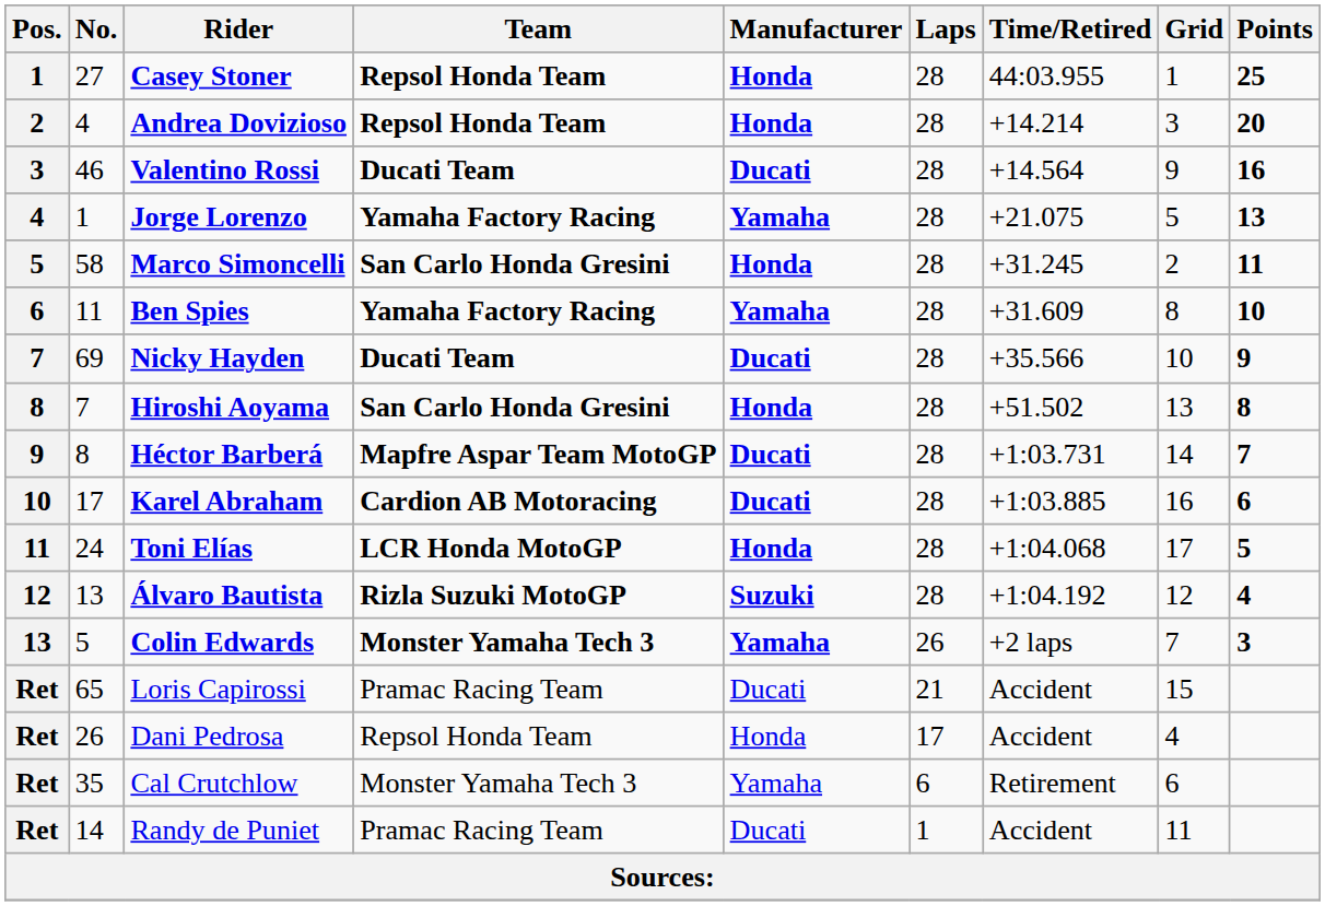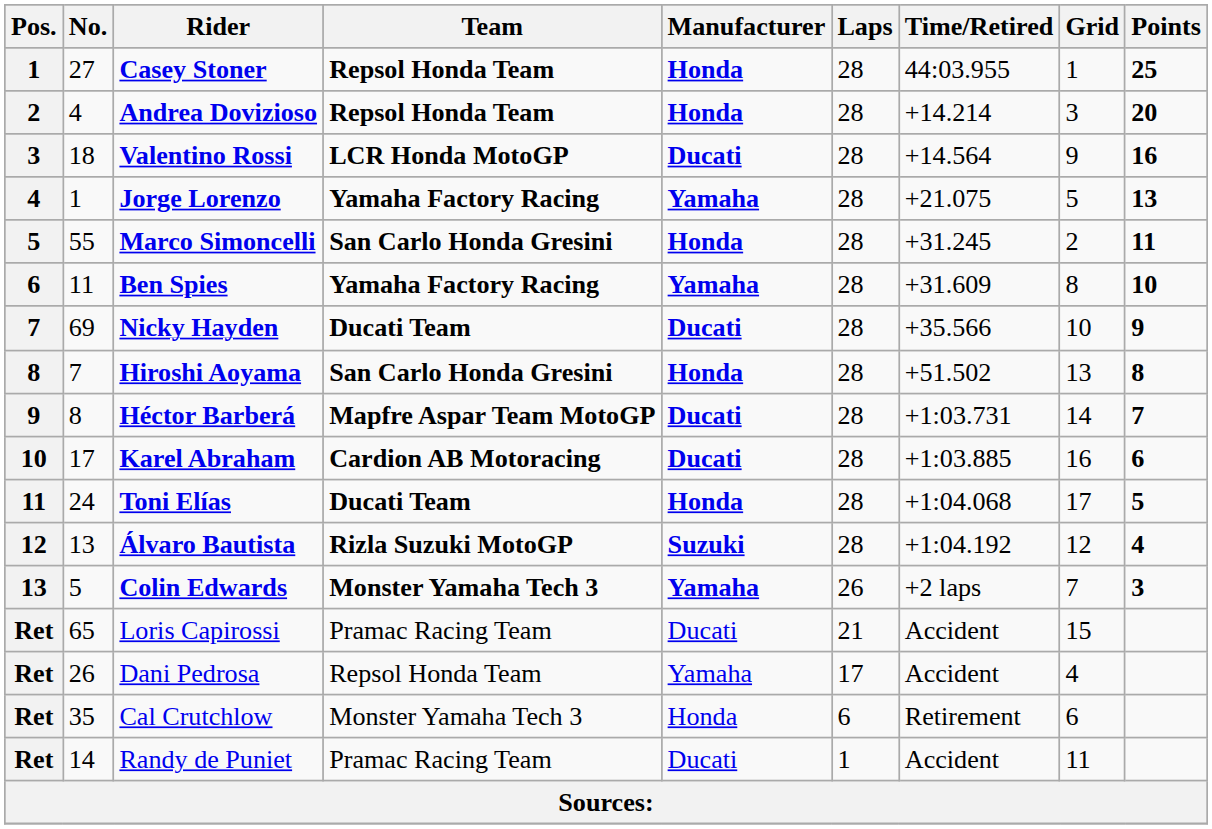 <table class="wikitable" style="font-size: 95%;">
 <tr>
 <th>Pos.</th>
 <th>No.</th>
 <th>Rider</th>
 <th>Team</th>
 <th>Manufacturer</th>
 <th>Laps</th>
 <th>Time/Retired</th>
 <th>Grid</th>
 <th>Points</th>
 </tr>
 <tr>
 <th>1</th>
 <td>27</td>
 <td> <strong><a href='#'>Casey Stoner</a></strong></td>
 <td><strong>Repsol Honda Team</strong></td>
 <td><strong><a href='#'>Honda</a></strong></td>
 <td>28</td>
 <td>44:03.955</td>
 <td>1</td>
 <td><strong>25</strong></td>
 </tr>
 <tr>
 <th>2</th>
 <td>4</td>
 <td> <strong><a href='#'>Andrea Dovizioso</a></strong></td>
 <td><strong>Repsol Honda Team</strong></td>
 <td><strong><a href='#'>Honda</a></strong></td>
 <td>28</td>
 <td>+14.214</td>
 <td>3</td>
 <td><strong>20</strong></td>
 </tr>
 <tr>
 <th>3</th>
-<td>46</td>
+<td>18</td>
 <td> <strong><a href='#'>Valentino Rossi</a></strong></td>
-<td><strong>Ducati Team</strong></td>
+<td><strong>LCR Honda MotoGP</strong></td>
 <td><strong><a href='#'>Ducati</a></strong></td>
 <td>28</td>
 <td>+14.564</td>
 <td>9</td>
 <td><strong>16</strong></td>
 </tr>
 <tr>
 <th>4</th>
 <td>1</td>
 <td> <strong><a href='#'>Jorge Lorenzo</a></strong></td>
 <td><strong>Yamaha Factory Racing</strong></td>
 <td><strong><a href='#'>Yamaha</a></strong></td>
 <td>28</td>
 <td>+21.075</td>
 <td>5</td>
 <td><strong>13</strong></td>
 </tr>
 <tr>
 <th>5</th>
-<td>58</td>
+<td>55</td>
 <td> <strong><a href='#'>Marco Simoncelli</a></strong></td>
 <td><strong>San Carlo Honda Gresini</strong></td>
 <td><strong><a href='#'>Honda</a></strong></td>
 <td>28</td>
 <td>+31.245</td>
 <td>2</td>
 <td><strong>11</strong></td>
 </tr>
 <tr>
 <th>6</th>
 <td>11</td>
 <td> <strong><a href='#'>Ben Spies</a></strong></td>
 <td><strong>Yamaha Factory Racing</strong></td>
 <td><strong><a href='#'>Yamaha</a></strong></td>
 <td>28</td>
 <td>+31.609</td>
 <td>8</td>
 <td><strong>10</strong></td>
 </tr>
 <tr>
 <th>7</th>
 <td>69</td>
 <td> <strong><a href='#'>Nicky Hayden</a></strong></td>
 <td><strong>Ducati Team</strong></td>
 <td><strong><a href='#'>Ducati</a></strong></td>
 <td>28</td>
 <td>+35.566</td>
 <td>10</td>
 <td><strong>9</strong></td>
 </tr>
 <tr>
 <th>8</th>
 <td>7</td>
 <td> <strong><a href='#'>Hiroshi Aoyama</a></strong></td>
 <td><strong>San Carlo Honda Gresini</strong></td>
 <td><strong><a href='#'>Honda</a></strong></td>
 <td>28</td>
 <td>+51.502</td>
 <td>13</td>
 <td><strong>8</strong></td>
 </tr>
 <tr>
 <th>9</th>
 <td>8</td>
 <td> <strong><a href='#'>Héctor Barberá</a></strong></td>
 <td><strong>Mapfre Aspar Team MotoGP</strong></td>
 <td><strong><a href='#'>Ducati</a></strong></td>
 <td>28</td>
 <td>+1:03.731</td>
 <td>14</td>
 <td><strong>7</strong></td>
 </tr>
 <tr>
 <th>10</th>
 <td>17</td>
 <td> <strong><a href='#'>Karel Abraham</a></strong></td>
 <td><strong>Cardion AB Motoracing</strong></td>
 <td><strong><a href='#'>Ducati</a></strong></td>
 <td>28</td>
 <td>+1:03.885</td>
 <td>16</td>
 <td><strong>6</strong></td>
 </tr>
 <tr>
 <th>11</th>
 <td>24</td>
 <td> <strong><a href='#'>Toni Elías</a></strong></td>
-<td><strong>LCR Honda MotoGP</strong></td>
+<td><strong>Ducati Team</strong></td>
 <td><strong><a href='#'>Honda</a></strong></td>
 <td>28</td>
 <td>+1:04.068</td>
 <td>17</td>
 <td><strong>5</strong></td>
 </tr>
 <tr>
 <th>12</th>
 <td>13</td>
 <td> <strong><a href='#'>Álvaro Bautista</a></strong></td>
 <td><strong>Rizla Suzuki MotoGP</strong></td>
 <td><strong><a href='#'>Suzuki</a></strong></td>
 <td>28</td>
 <td>+1:04.192</td>
 <td>12</td>
 <td><strong>4</strong></td>
 </tr>
 <tr>
 <th>13</th>
 <td>5</td>
 <td> <strong><a href='#'>Colin Edwards</a></strong></td>
 <td><strong>Monster Yamaha Tech 3</strong></td>
 <td><strong><a href='#'>Yamaha</a></strong></td>
 <td>26</td>
 <td>+2 laps</td>
 <td>7</td>
 <td><strong>3</strong></td>
 </tr>
 <tr>
 <th>Ret</th>
 <td>65</td>
 <td> <a href='#'>Loris Capirossi</a></td>
 <td>Pramac Racing Team</td>
 <td><a href='#'>Ducati</a></td>
 <td>21</td>
 <td>Accident</td>
 <td>15</td>
 <td></td>
 </tr>
 <tr>
 <th>Ret</th>
 <td>26</td>
 <td> <a href='#'>Dani Pedrosa</a></td>
 <td>Repsol Honda Team</td>
-<td><a href='#'>Honda</a></td>
+<td><a href='#'>Yamaha</a></td>
 <td>17</td>
 <td>Accident</td>
 <td>4</td>
 <td></td>
 </tr>
 <tr>
 <th>Ret</th>
 <td>35</td>
 <td> <a href='#'>Cal Crutchlow</a></td>
 <td>Monster Yamaha Tech 3</td>
-<td><a href='#'>Yamaha</a></td>
+<td><a href='#'>Honda</a></td>
 <td>6</td>
 <td>Retirement</td>
 <td>6</td>
 <td></td>
 </tr>
 <tr>
 <th>Ret</th>
 <td>14</td>
 <td> <a href='#'>Randy de Puniet</a></td>
 <td>Pramac Racing Team</td>
 <td><a href='#'>Ducati</a></td>
 <td>1</td>
 <td>Accident</td>
 <td>11</td>
 <td></td>
 </tr>
 <tr>
 <th colspan=9>Sources: </th>
 </tr>
 <tr>
 </tr>
 </table>
